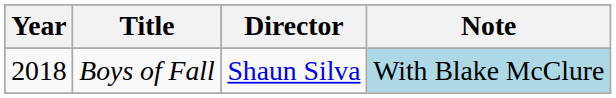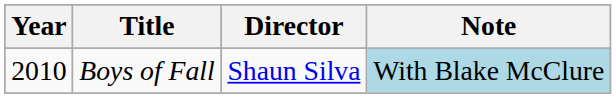 <table class="wikitable">
 <tr>
 <th>Year</th>
 <th>Title</th>
 <th>Director</th>
 <th>Note</th>
 </tr>
 <tr>
-<td>2018</td>
+<td>2010</td>
 <td><em>Boys of Fall</em></td>
 <td><a href='#'>Shaun Silva</a></td>
 <td style="background: lightblue;">With Blake McClure</td>
 </tr>
 </table>
